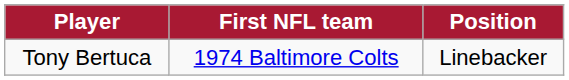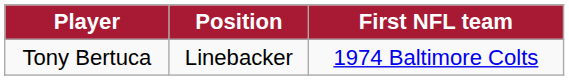 <table class="wikitable" width="65%">
 <tr align="center"  style="background:#A81933;color:#FFFFFF;">
 <td><strong>Player</strong></td>
+<td><strong>Position</strong></td>
 <td><strong>First NFL team</strong></td>
-<td><strong>Position</strong></td>
 </tr>
 <tr align="center" bgcolor="">
 <td>Tony Bertuca</td>
+<td>Linebacker</td>
 <td><a href='#'>1974 Baltimore Colts</a></td>
-<td>Linebacker</td>
 </tr>
 </table>
